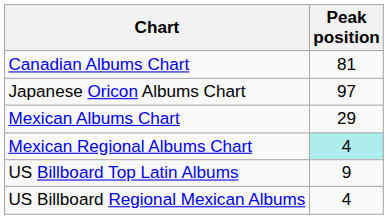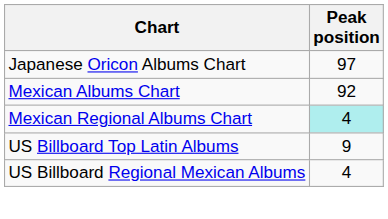 <table class="wikitable">
 <tr>
 <th>Chart</th>
 <th>Peak<br>position</th>
-</tr>
-<tr>
-<td><a href='#'>Canadian Albums Chart</a></td>
-<td style="text-align:center;">81</td>
 </tr>
 <tr>
 <td>Japanese <a href='#'>Oricon</a> Albums Chart</td>
 <td style="text-align:center;">97</td>
 </tr>
 <tr>
 <td><a href='#'>Mexican Albums Chart</a></td>
-<td style="text-align:center;">29</td>
+<td style="text-align:center;">92</td>
 </tr>
 <tr>
 <td><a href='#'>Mexican Regional Albums Chart</a></td>
 <td style="background: paleturquoise; text-align:center;">4</td>
 </tr>
 <tr>
 <td>US <a href='#'>Billboard Top Latin Albums</a></td>
 <td style="text-align:center;">9</td>
 </tr>
 <tr>
 <td>US Billboard <a href='#'>Regional Mexican Albums</a></td>
 <td style="text-align:center;">4</td>
 </tr>
 </table>
